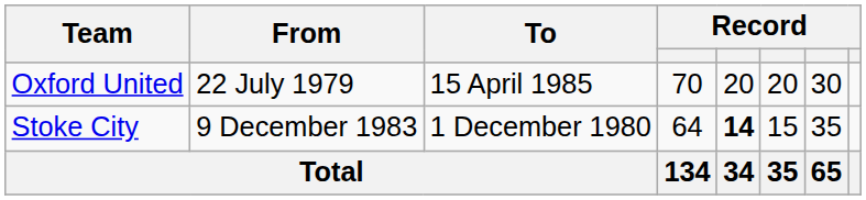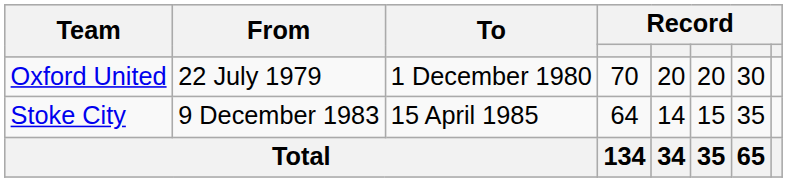 <table class=wikitable style="text-align: center">
 <tr>
 <th rowspan=2>Team</th>
 <th rowspan=2>From</th>
 <th rowspan=2>To</th>
 <th colspan=5>Record</th>
 </tr>
 <tr>
 <th></th>
 <th></th>
 <th></th>
 <th></th>
 <th></th>
 </tr>
 <tr>
 <td align=left><a href='#'>Oxford United</a></td>
 <td align=left>22 July 1979</td>
-<td align=left>15 April 1985</td>
+<td align=left>1 December 1980</td>
 <td>70</td>
 <td>20</td>
 <td>20</td>
 <td>30</td>
 <td></td>
 </tr>
 <tr>
 <td align=left><a href='#'>Stoke City</a></td>
 <td align=left>9 December 1983</td>
-<td align=left>1 December 1980</td>
+<td align=left>15 April 1985</td>
 <td>64</td>
-<td><strong>14</strong></td>
+<td>14</td>
 <td>15</td>
 <td>35</td>
 <td></td>
 </tr>
 <tr>
 <th colspan=3>Total</th>
 <th>134</th>
 <th>34</th>
 <th>35</th>
 <th>65</th>
 <th></th>
 </tr>
 </table>
